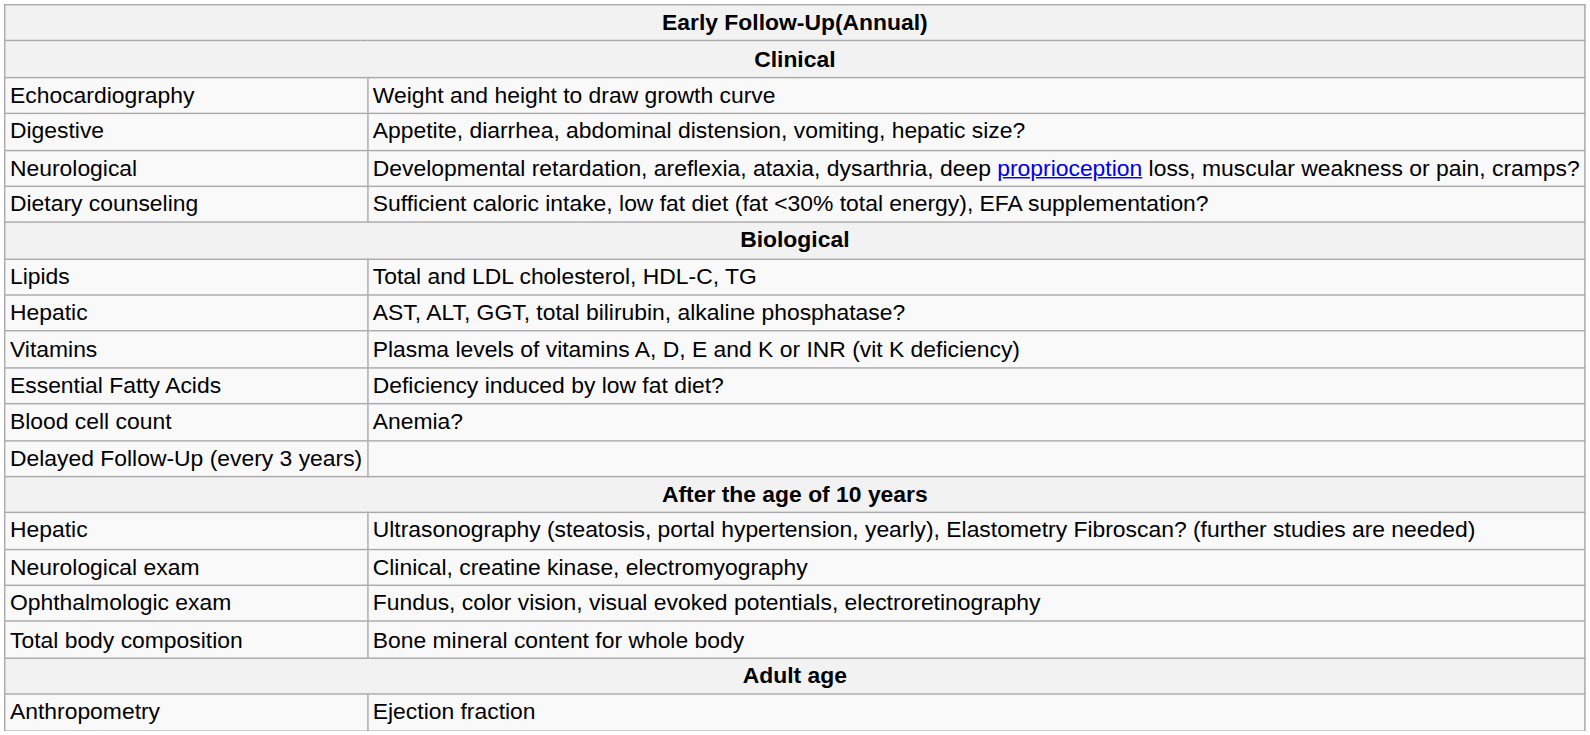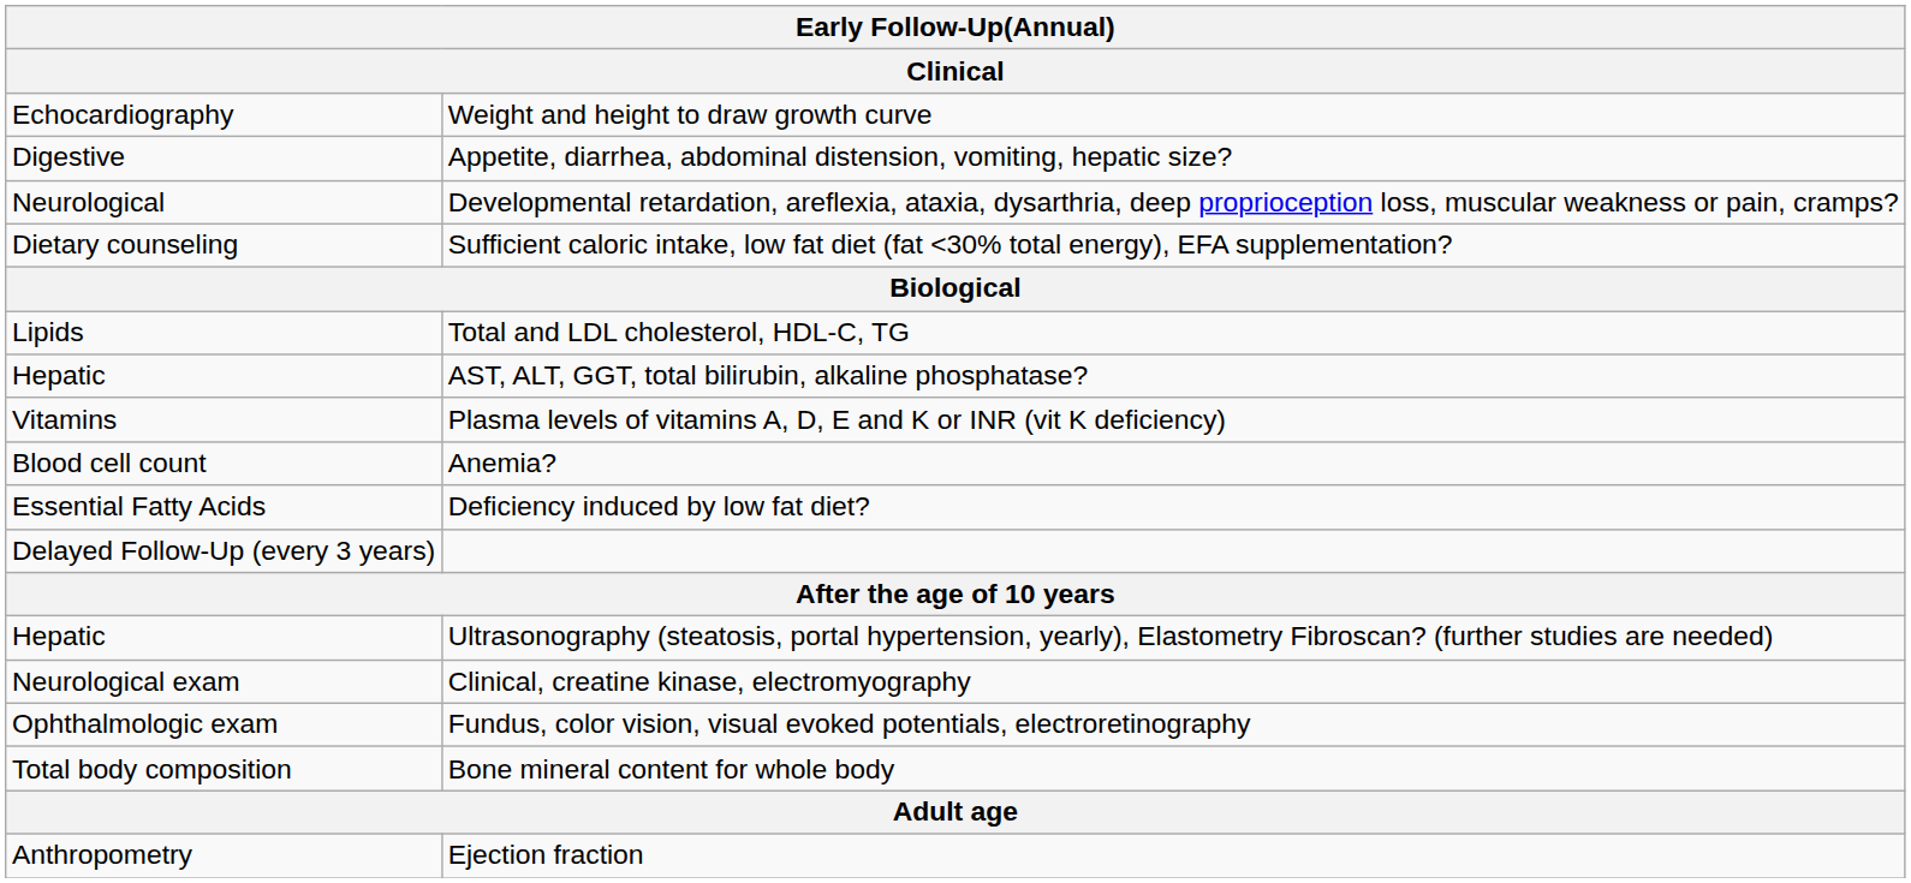 <table class="wikitable">
 <tr>
 <th colspan="2">Early Follow-Up(Annual)</th>
 </tr>
 <tr>
 <th colspan="2">Clinical</th>
 </tr>
 <tr>
 <td>Echocardiography</td>
 <td>Weight and height to draw growth curve</td>
 </tr>
 <tr>
 <td>Digestive</td>
 <td>Appetite, diarrhea, abdominal distension, vomiting, hepatic size?</td>
 </tr>
 <tr>
 <td>Neurological</td>
 <td>Developmental retardation, areflexia, ataxia, dysarthria, deep <a href='#'>proprioception</a> loss, muscular weakness or pain, cramps?</td>
 </tr>
 <tr>
 <td>Dietary counseling</td>
 <td>Sufficient caloric intake, low fat diet (fat <30% total energy), EFA supplementation?</td>
 </tr>
 <tr>
 <th colspan="2">Biological</th>
 </tr>
 <tr>
 <td>Lipids</td>
 <td>Total and LDL cholesterol, HDL-C, TG</td>
 </tr>
 <tr>
 <td>Hepatic</td>
 <td>AST, ALT, GGT, total bilirubin, alkaline phosphatase?</td>
 </tr>
 <tr>
 <td>Vitamins</td>
 <td>Plasma levels of vitamins A, D, E and K or INR (vit K deficiency)</td>
 </tr>
 <tr>
+<td>Blood cell count</td>
+<td>Anemia?</td>
+</tr>
+<tr>
 <td>Essential Fatty Acids</td>
 <td>Deficiency induced by low fat diet?</td>
-</tr>
-<tr>
-<td>Blood cell count</td>
-<td>Anemia?</td>
 </tr>
 <tr>
 <td>Delayed Follow-Up (every 3 years)</td>
 <td></td>
 </tr>
 <tr>
 <th colspan="2">After the age of 10 years</th>
 </tr>
 <tr>
 <td>Hepatic</td>
 <td>Ultrasonography (steatosis, portal hypertension, yearly), Elastometry Fibroscan? (further studies are needed)</td>
 </tr>
 <tr>
 <td>Neurological exam</td>
 <td>Clinical, creatine kinase, electromyography</td>
 </tr>
 <tr>
 <td>Ophthalmologic exam</td>
 <td>Fundus, color vision, visual evoked potentials, electroretinography</td>
 </tr>
 <tr>
 <td>Total body composition</td>
 <td>Bone mineral content for whole body</td>
 </tr>
 <tr>
 <th colspan="2">Adult age</th>
 </tr>
 <tr>
 <td>Anthropometry</td>
 <td>Ejection fraction</td>
 </tr>
 </table>
